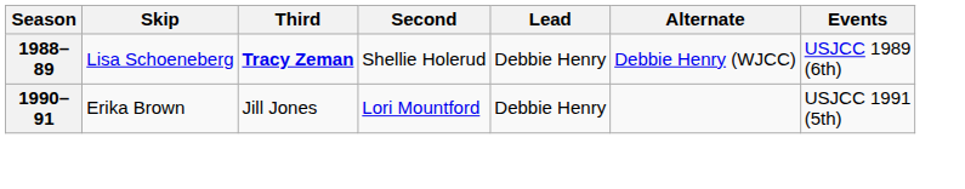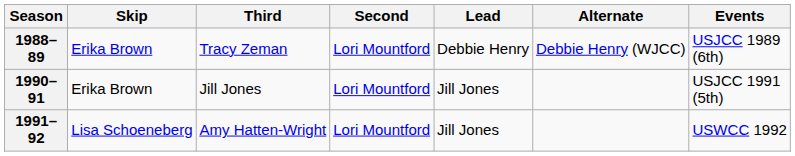 <table class="wikitable">
 <tr>
 <th scope="col" width=60>Season</th>
 <th scope="col">Skip</th>
 <th scope="col">Third</th>
 <th scope="col">Second</th>
 <th scope="col">Lead</th>
 <th scope="col">Alternate</th>
 <th scope="col">Events</th>
 </tr>
 <tr>
 <th scope="row">1988–89</th>
-<td><a href='#'>Lisa Schoeneberg</a></td>
-<td><strong><a href='#'>Tracy Zeman</a></strong></td>
-<td>Shellie Holerud</td>
+<td><a href='#'>Erika Brown</a></td>
+<td><a href='#'>Tracy Zeman</a></td>
+<td><a href='#'>Lori Mountford</a></td>
 <td>Debbie Henry</td>
 <td><a href='#'>Debbie Henry</a> (WJCC)</td>
 <td><a href='#'>USJCC</a> 1989 <br> (6th)</td>
 </tr>
 <tr>
 <th scope="row">1990–91</th>
 <td>Erika Brown</td>
 <td>Jill Jones</td>
 <td><a href='#'>Lori Mountford</a></td>
-<td>Debbie Henry</td>
+<td>Jill Jones</td>
 <td></td>
 <td>USJCC 1991 <br> (5th)</td>
 </tr>
+<tr>
+<th scope="row">1991–92</th>
+<td><a href='#'>Lisa Schoeneberg</a></td>
+<td><a href='#'>Amy Hatten-Wright</a></td>
+<td><a href='#'>Lori Mountford</a></td>
+<td>Jill Jones</td>
+<td></td>
+<td><a href='#'>USWCC</a> 1992 <br> </td>
+</tr>
 </table>
